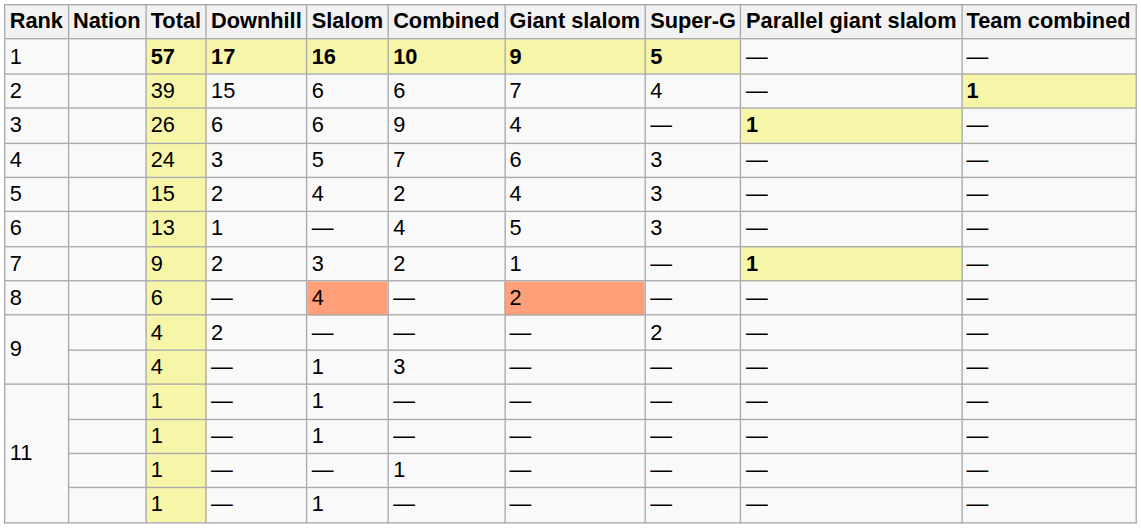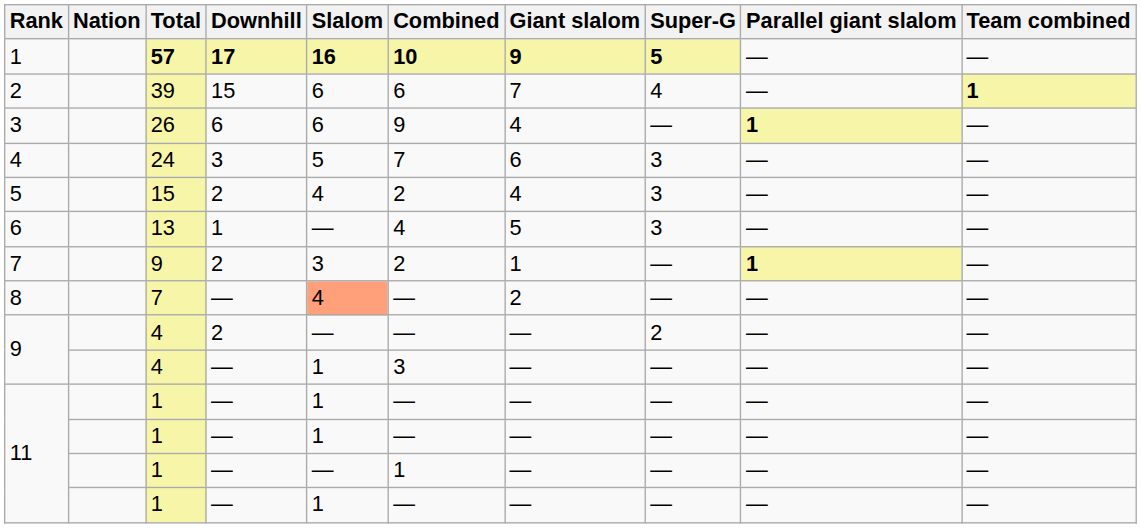 <table class="wikitable sortable" style="text-align:left;">
 <tr>
 <th>Rank</th>
 <th>Nation</th>
 <th>Total</th>
 <th>Downhill</th>
 <th>Slalom</th>
 <th>Combined</th>
 <th>Giant slalom</th>
 <th>Super-G</th>
 <th>Parallel giant slalom</th>
 <th>Team combined</th>
 </tr>
 <tr>
 <td>1</td>
 <td></td>
 <td bgcolor="#F7F6A8"><strong>57</strong></td>
 <td bgcolor="#F7F6A8"><strong>17</strong></td>
 <td bgcolor="#F7F6A8"><strong>16</strong></td>
 <td bgcolor="#F7F6A8"><strong>10</strong></td>
 <td bgcolor="#F7F6A8"><strong>9</strong></td>
 <td bgcolor="#F7F6A8"><strong>5</strong></td>
 <td>—</td>
 <td>—</td>
 </tr>
 <tr>
 <td>2</td>
 <td>  </td>
 <td bgcolor="#F7F6A8">39</td>
 <td>15</td>
 <td>6</td>
 <td>6</td>
 <td>7</td>
 <td>4</td>
 <td>—</td>
 <td bgcolor="#F7F6A8"><strong>1</strong></td>
 </tr>
 <tr>
 <td>3</td>
 <td></td>
 <td bgcolor="#F7F6A8">26</td>
 <td>6</td>
 <td>6</td>
 <td>9</td>
 <td>4</td>
 <td>—</td>
 <td bgcolor="#F7F6A8"><strong>1</strong></td>
 <td>—</td>
 </tr>
 <tr>
 <td>4</td>
 <td></td>
 <td bgcolor="#F7F6A8">24</td>
 <td>3</td>
 <td>5</td>
 <td>7</td>
 <td>6</td>
 <td>3</td>
 <td>—</td>
 <td>—</td>
 </tr>
 <tr>
 <td>5</td>
 <td></td>
 <td bgcolor="#F7F6A8">15</td>
 <td>2</td>
 <td>4</td>
 <td>2</td>
 <td>4</td>
 <td>3</td>
 <td>—</td>
 <td>—</td>
 </tr>
 <tr>
 <td>6</td>
 <td></td>
 <td bgcolor="#F7F6A8">13</td>
 <td>1</td>
 <td>—</td>
 <td>4</td>
 <td>5</td>
 <td>3</td>
 <td>—</td>
 <td>—</td>
 </tr>
 <tr>
 <td>7</td>
 <td></td>
 <td bgcolor="#F7F6A8">9</td>
 <td>2</td>
 <td>3</td>
 <td>2</td>
 <td>1</td>
 <td>—</td>
 <td bgcolor="#F7F6A8"><strong>1</strong></td>
 <td>—</td>
 </tr>
 <tr>
 <td>8</td>
 <td></td>
-<td bgcolor="#F7F6A8">6</td>
+<td bgcolor="#F7F6A8">7</td>
 <td>—</td>
 <td style="background: lightsalmon;">4</td>
 <td>—</td>
-<td style="background: lightsalmon;">2</td>
+<td>2</td>
 <td>—</td>
 <td>—</td>
 <td>—</td>
 </tr>
 <tr>
 <td rowspan=2>9</td>
 <td></td>
 <td bgcolor="#F7F6A8">4</td>
 <td>2</td>
 <td>—</td>
 <td>—</td>
 <td>—</td>
 <td>2</td>
 <td>—</td>
 <td>—</td>
 </tr>
 <tr>
 <td style="text-align: left;"></td>
 <td bgcolor="#F7F6A8">4</td>
 <td>—</td>
 <td>1</td>
 <td>3</td>
 <td>—</td>
 <td>—</td>
 <td>—</td>
 <td>—</td>
 </tr>
 <tr>
 <td rowspan=4>11</td>
 <td></td>
 <td bgcolor="#F7F6A8">1</td>
 <td>—</td>
 <td>1</td>
 <td>—</td>
 <td>—</td>
 <td>—</td>
 <td>—</td>
 <td>—</td>
 </tr>
 <tr>
 <td style="text-align: left;"></td>
 <td bgcolor="#F7F6A8">1</td>
 <td>—</td>
 <td>1</td>
 <td>—</td>
 <td>—</td>
 <td>—</td>
 <td>—</td>
 <td>—</td>
 </tr>
 <tr>
 <td style="text-align: left;"></td>
 <td bgcolor="#F7F6A8">1</td>
 <td>—</td>
 <td>—</td>
 <td>1</td>
 <td>—</td>
 <td>—</td>
 <td>—</td>
 <td>—</td>
 </tr>
 <tr>
 <td style="text-align: left;"></td>
 <td bgcolor="#F7F6A8">1</td>
 <td>—</td>
 <td>1</td>
 <td>—</td>
 <td>—</td>
 <td>—</td>
 <td>—</td>
 <td>—</td>
 </tr>
 </table>
